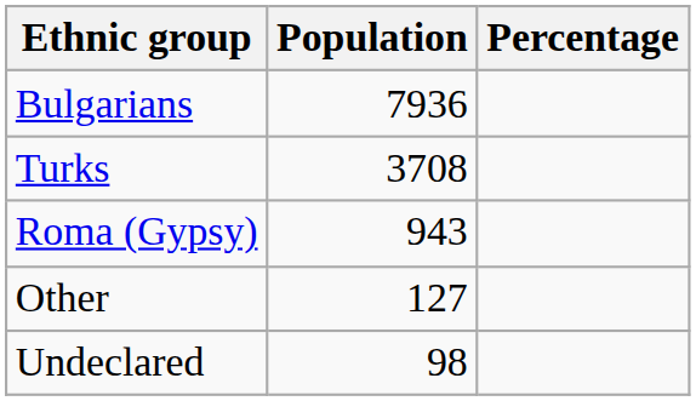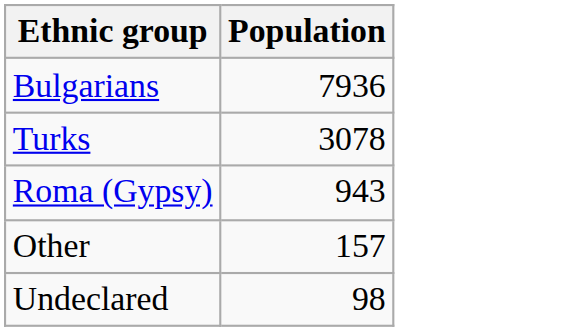 <table class="wikitable sortable">
 <tr>
 <th>Ethnic group</th>
 <th>Population</th>
-<th>Percentage</th>
 </tr>
 <tr>
 <td><a href='#'>Bulgarians</a></td>
 <td align="right">7936</td>
-<td align="right"></td>
 </tr>
 <tr>
 <td><a href='#'>Turks</a></td>
-<td align="right">3708</td>
-<td align="right"></td>
+<td align="right">3078</td>
 </tr>
 <tr>
 <td><a href='#'>Roma (Gypsy)</a></td>
 <td align="right">943</td>
-<td align="right"></td>
 </tr>
 <tr>
 <td>Other</td>
-<td align="right">127</td>
-<td align="right"></td>
+<td align="right">157</td>
 </tr>
 <tr>
 <td>Undeclared</td>
 <td align="right">98</td>
-<td align="right"></td>
 </tr>
 </table>
